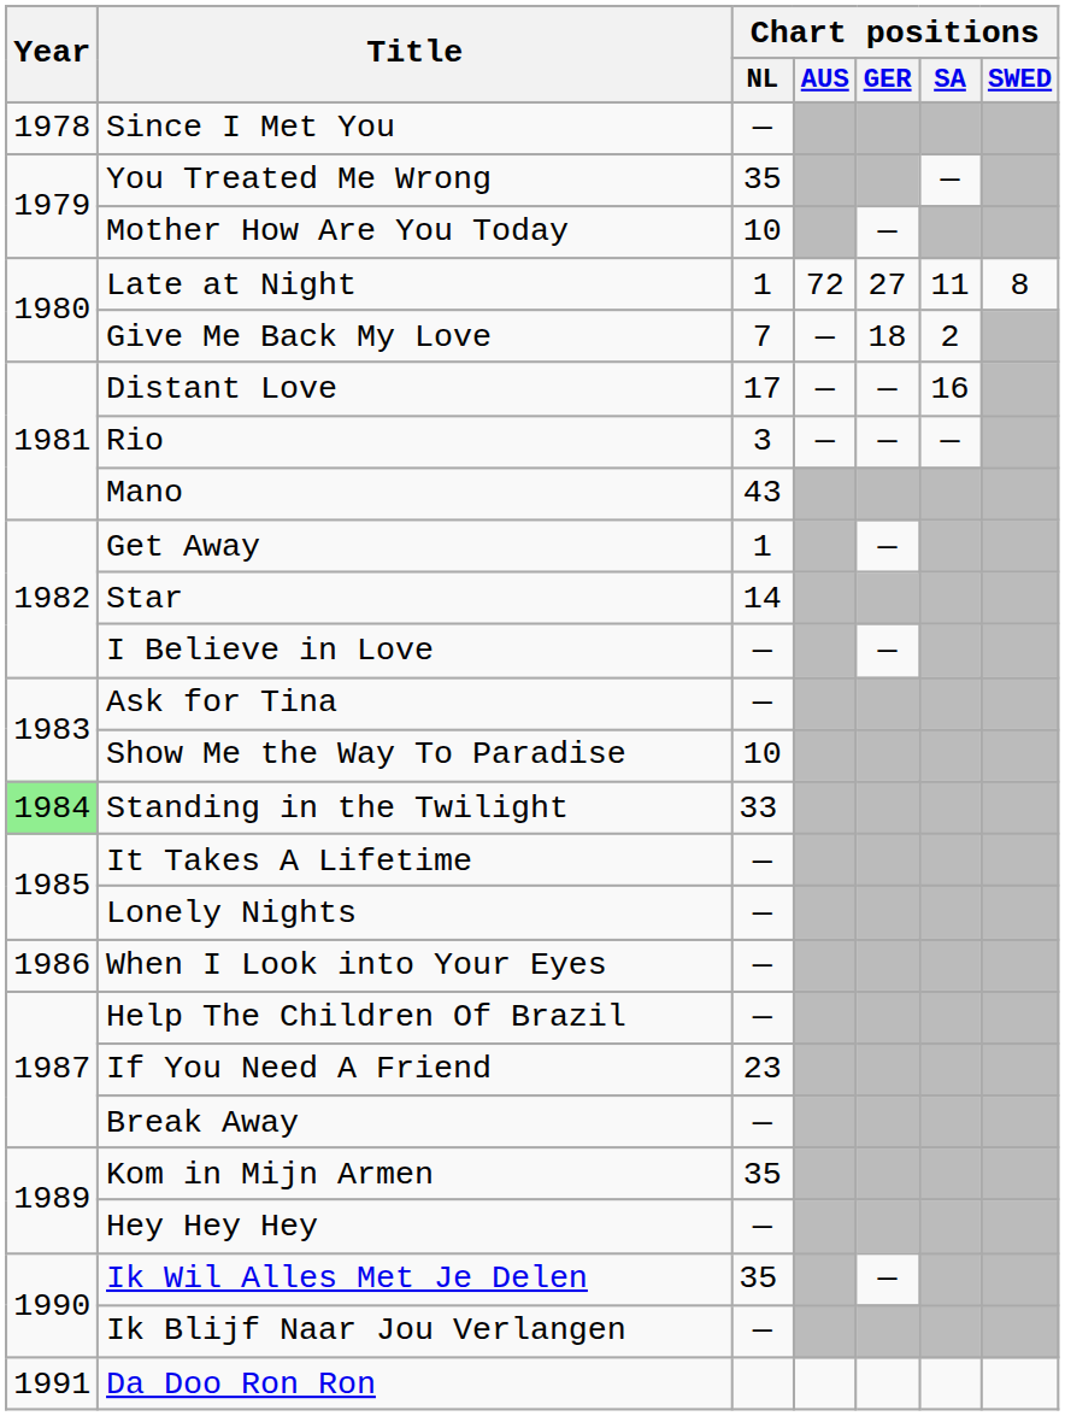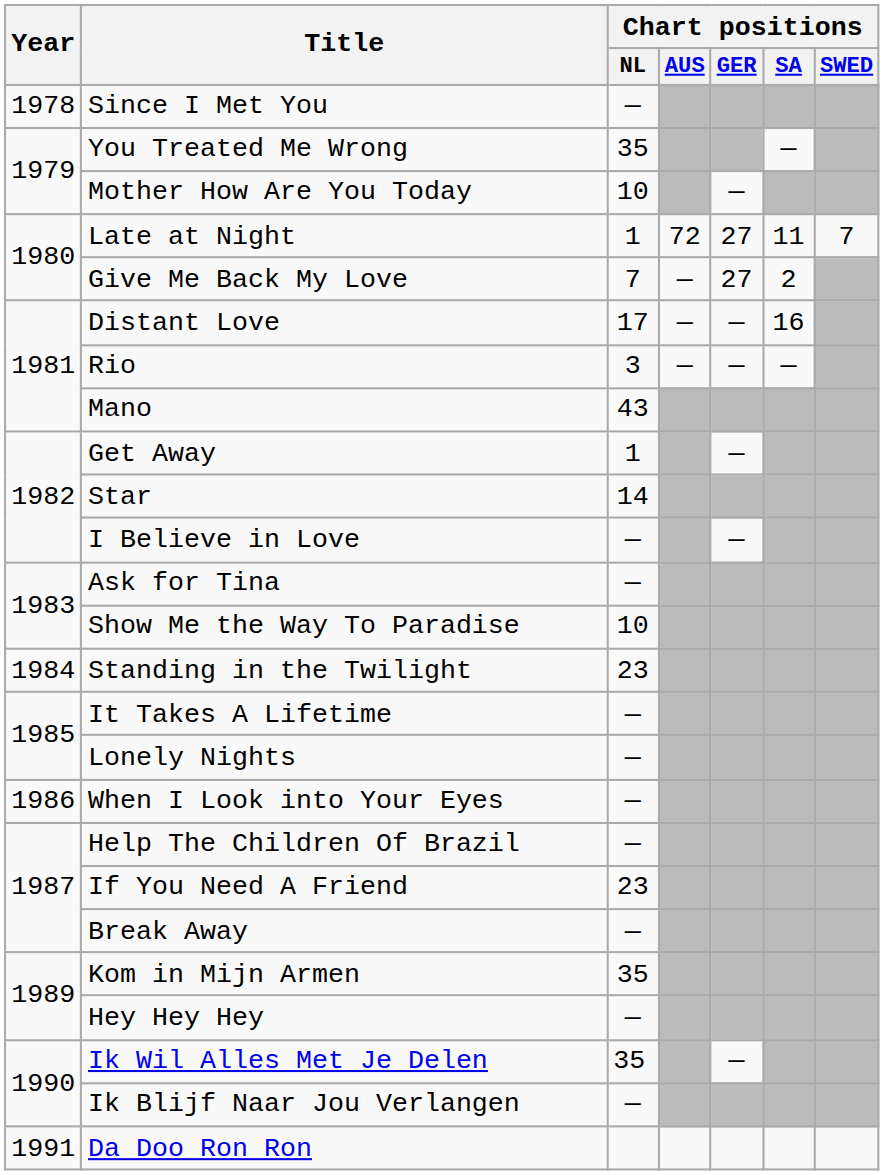 <table class="wikitable">
 <tr>
 <th rowspan="2">Year</th>
 <th rowspan="2" width=250px>Title</th>
 <th colspan="5">Chart positions</th>
 </tr>
 <tr style="font-size:smaller;">
 <th width="20">NL</th>
 <th width="20"><a href='#'>AUS</a></th>
 <th width="20"><a href='#'>GER</a></th>
 <th width="20"><a href='#'>SA</a></th>
 <th width="20"><a href='#'>SWED</a></th>
 </tr>
 <tr align=center>
 <td rowspan=1>1978</td>
 <td align=left>Since I Met You</td>
 <td>—</td>
 <td style="background:#bbb;"></td>
 <td style="background:#bbb;"></td>
 <td style="background:#bbb;"></td>
 <td style="background:#bbb;"></td>
 </tr>
 <tr align=center>
 <td rowspan=2>1979</td>
 <td align=left>You Treated Me Wrong</td>
 <td>35</td>
 <td style="background:#bbb;"></td>
 <td style="background:#bbb;"></td>
 <td align=center>—</td>
 <td style="background:#bbb;"></td>
 </tr>
 <tr align=center>
 <td align=left>Mother How Are You Today</td>
 <td>10</td>
 <td style="background:#bbb;"></td>
 <td align=center>—</td>
 <td style="background:#bbb;"></td>
 <td style="background:#bbb;"></td>
 </tr>
 <tr align=center>
 <td rowspan=2>1980</td>
 <td align=left>Late at Night</td>
 <td>1</td>
 <td>72</td>
 <td>27</td>
 <td>11</td>
-<td>8</td>
+<td>7</td>
 </tr>
 <tr align=center>
 <td align=left>Give Me Back My Love</td>
 <td>7</td>
 <td align=center>—</td>
-<td>18</td>
+<td>27</td>
 <td>2</td>
 <td style="background:#bbb;"></td>
 </tr>
 <tr align=center>
 <td rowspan=3>1981</td>
 <td align=left>Distant Love</td>
 <td>17</td>
 <td align=center>—</td>
 <td align=center>—</td>
 <td>16</td>
 <td style="background:#bbb;"></td>
 </tr>
 <tr align=center|>
 <td align=left>Rio</td>
 <td align=center>3</td>
 <td align=center>—</td>
 <td align=center>—</td>
 <td align=center>—</td>
 <td style="background:#bbb;"></td>
 </tr>
 <tr align=center>
 <td align=left>Mano</td>
 <td>43</td>
 <td style="background:#bbb;"></td>
 <td style="background:#bbb;"></td>
 <td style="background:#bbb;"></td>
 <td style="background:#bbb;"></td>
 </tr>
 <tr align=center>
 <td rowspan=3>1982</td>
 <td align=left>Get Away</td>
 <td>1</td>
 <td style="background:#bbb;"></td>
 <td align=center>—</td>
 <td style="background:#bbb;"></td>
 <td style="background:#bbb;"></td>
 </tr>
 <tr align=center>
 <td align=left>Star</td>
 <td>14</td>
 <td style="background:#bbb;"></td>
 <td style="background:#bbb;"></td>
 <td style="background:#bbb;"></td>
 <td style="background:#bbb;"></td>
 </tr>
 <tr align=center|>
 <td align=left>I Believe in Love</td>
 <td align=center>—</td>
 <td style="background:#bbb;"></td>
 <td align=center>—</td>
 <td style="background:#bbb;"></td>
 <td style="background:#bbb;"></td>
 </tr>
 <tr align=center>
 <td rowspan=2>1983</td>
 <td align=left>Ask for Tina</td>
 <td>—</td>
 <td style="background:#bbb;"></td>
 <td style="background:#bbb;"></td>
 <td style="background:#bbb;"></td>
 <td style="background:#bbb;"></td>
 </tr>
 <tr align=center>
 <td align=left>Show Me the Way To Paradise</td>
 <td>10</td>
 <td style="background:#bbb;"></td>
 <td style="background:#bbb;"></td>
 <td style="background:#bbb;"></td>
 <td style="background:#bbb;"></td>
 </tr>
 <tr align=center|>
-<td rowspan=1 style="background: lightgreen;">1984</td>
+<td rowspan=1>1984</td>
 <td align=left>Standing in the Twilight</td>
-<td>33</td>
+<td align=center>23</td>
 <td style="background:#bbb;"></td>
 <td style="background:#bbb;"></td>
 <td style="background:#bbb;"></td>
 <td style="background:#bbb;"></td>
 </tr>
 <tr align=center>
 <td rowspan=2>1985</td>
 <td align=left>It Takes A Lifetime</td>
 <td>—</td>
 <td style="background:#bbb;"></td>
 <td style="background:#bbb;"></td>
 <td style="background:#bbb;"></td>
 <td style="background:#bbb;"></td>
 </tr>
 <tr align=center>
 <td align=left>Lonely Nights</td>
 <td>—</td>
 <td style="background:#bbb;"></td>
 <td style="background:#bbb;"></td>
 <td style="background:#bbb;"></td>
 <td style="background:#bbb;"></td>
 </tr>
 <tr align=center|>
 <td rowspan=1>1986</td>
 <td align=left>When I Look into Your Eyes</td>
 <td align=center>—</td>
 <td style="background:#bbb;"></td>
 <td style="background:#bbb;"></td>
 <td style="background:#bbb;"></td>
 <td style="background:#bbb;"></td>
 </tr>
 <tr align=center>
 <td rowspan=3>1987</td>
 <td align=left>Help The Children Of Brazil</td>
 <td>—</td>
 <td style="background:#bbb;"></td>
 <td style="background:#bbb;"></td>
 <td style="background:#bbb;"></td>
 <td style="background:#bbb;"></td>
 </tr>
 <tr align=center>
 <td align=left>If You Need A Friend</td>
 <td align=center>23</td>
 <td style="background:#bbb;"></td>
 <td style="background:#bbb;"></td>
 <td style="background:#bbb;"></td>
 <td style="background:#bbb;"></td>
 </tr>
 <tr align=center|>
 <td align=left>Break Away</td>
 <td – align=center>—</td>
 <td style="background:#bbb;"></td>
 <td style="background:#bbb;"></td>
 <td style="background:#bbb;"></td>
 <td style="background:#bbb;"></td>
 </tr>
 <tr align=center>
 <td rowspan=2>1989</td>
 <td align=left>Kom in Mijn Armen</td>
 <td>35</td>
 <td style="background:#bbb;"></td>
 <td style="background:#bbb;"></td>
 <td style="background:#bbb;"></td>
 <td style="background:#bbb;"></td>
 </tr>
 <tr align=center>
 <td align=left>Hey Hey Hey</td>
 <td>—</td>
 <td style="background:#bbb;"></td>
 <td style="background:#bbb;"></td>
 <td style="background:#bbb;"></td>
 <td style="background:#bbb;"></td>
 </tr>
 <tr align=center|>
 <td rowspan=2>1990</td>
 <td align=left><a href='#'>Ik Wil Alles Met Je Delen</a></td>
 <td>35</td>
 <td style="background:#bbb;"></td>
 <td align=center>—</td>
 <td style="background:#bbb;"></td>
 <td style="background:#bbb;"></td>
 </tr>
 <tr align=center>
 <td align=left>Ik Blijf Naar Jou Verlangen</td>
 <td>—</td>
 <td style="background:#bbb;"></td>
 <td style="background:#bbb;"></td>
 <td style="background:#bbb;"></td>
 <td style="background:#bbb;"></td>
 </tr>
 <tr align=center|>
 <td>1991</td>
 <td><a href='#'>Da Doo Ron Ron</a></td>
 <td></td>
 <td></td>
 <td></td>
 <td></td>
 <td></td>
 </tr>
 </table>
